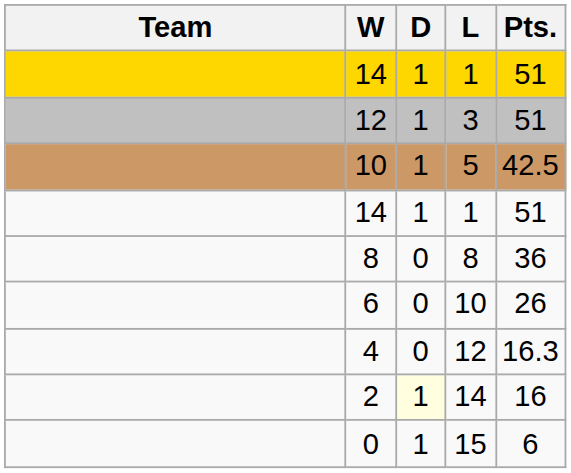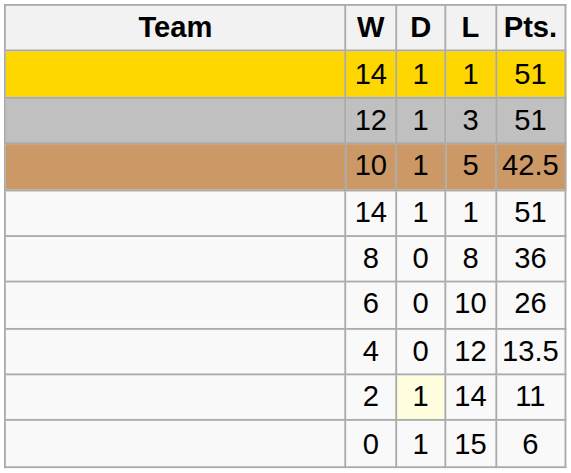 <table class="wikitable" style="text-align:center">
 <tr>
 <th width=180px>Team</th>
 <th width=20px>W</th>
 <th width=20px>D</th>
 <th width=20px>L</th>
 <th width=30px>Pts.</th>
 </tr>
 <tr bgcolor='gold'>
 <td align=left><strong></strong></td>
 <td>14</td>
 <td>1</td>
 <td>1</td>
 <td>51</td>
 </tr>
 <tr bgcolor="silver">
 <td align=left></td>
 <td>12</td>
 <td>1</td>
 <td>3</td>
 <td>51</td>
 </tr>
 <tr bgcolor="CC9966">
 <td align=left></td>
 <td>10</td>
 <td>1</td>
 <td>5</td>
 <td>42.5</td>
 </tr>
 <tr>
 <td align=left></td>
 <td>14</td>
 <td>1</td>
 <td>1</td>
 <td>51</td>
 </tr>
 <tr>
 <td align=left></td>
 <td>8</td>
 <td>0</td>
 <td>8</td>
 <td>36</td>
 </tr>
 <tr>
 <td align=left></td>
 <td>6</td>
 <td>0</td>
 <td>10</td>
 <td>26</td>
 </tr>
 <tr>
 <td align=left></td>
 <td>4</td>
 <td>0</td>
 <td>12</td>
-<td>16.3</td>
+<td>13.5</td>
 </tr>
 <tr>
 <td align=left></td>
 <td>2</td>
 <td style="background: lightyellow;">1</td>
 <td>14</td>
-<td>16</td>
+<td>11</td>
 </tr>
 <tr>
 <td align=left></td>
 <td>0</td>
 <td>1</td>
 <td>15</td>
 <td>6</td>
 </tr>
 </table>
